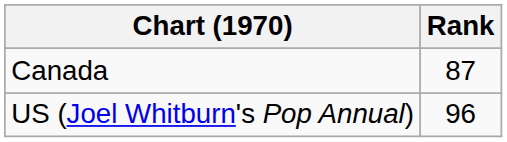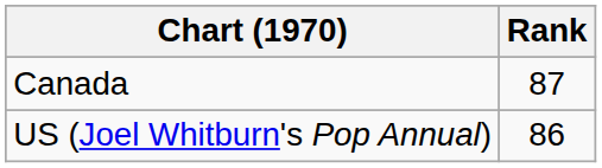 <table class="wikitable">
 <tr>
 <th>Chart (1970)</th>
 <th>Rank</th>
 </tr>
 <tr>
 <td>Canada</td>
 <td style="text-align:center;">87</td>
 </tr>
 <tr>
 <td>US (<a href='#'>Joel Whitburn</a>'s <em>Pop Annual</em>)</td>
-<td style="text-align:center;">96</td>
+<td style="text-align:center;">86</td>
 </tr>
 </table>
